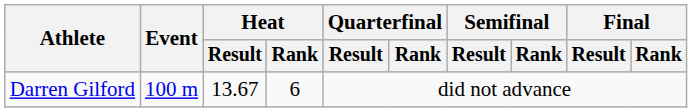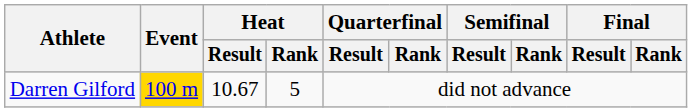 <table class=wikitable style="font-size:90%">
 <tr>
 <th rowspan="2">Athlete</th>
 <th rowspan="2">Event</th>
 <th colspan="2">Heat</th>
 <th colspan="2">Quarterfinal</th>
 <th colspan="2">Semifinal</th>
 <th colspan="2">Final</th>
 </tr>
 <tr style="font-size:95%">
 <th>Result</th>
 <th>Rank</th>
 <th>Result</th>
 <th>Rank</th>
 <th>Result</th>
 <th>Rank</th>
 <th>Result</th>
 <th>Rank</th>
 </tr>
 <tr align=center>
 <td align=left><a href='#'>Darren Gilford</a></td>
-<td align=left><a href='#'>100 m</a></td>
-<td>13.67</td>
-<td>6</td>
+<td align=left style="background: gold;"><a href='#'>100 m</a></td>
+<td>10.67</td>
+<td>5</td>
 <td colspan=6>did not advance</td>
 </tr>
 </table>
